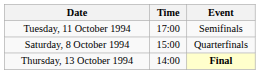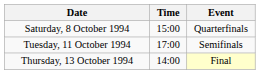 <table class = "wikitable" style="text-align:center;">
 <tr>
 <th width=220>Date</th>
 <th width=50>Time</th>
 <th width=100>Event</th>
 </tr>
 <tr>
+<td>Saturday, 8 October 1994</td>
+<td>15:00</td>
+<td>Quarterfinals</td>
+</tr>
+<tr>
 <td>Tuesday, 11 October 1994</td>
 <td>17:00</td>
 <td>Semifinals</td>
 </tr>
 <tr>
-<td>Saturday, 8 October 1994</td>
-<td>15:00</td>
-<td>Quarterfinals</td>
-</tr>
-<tr>
 <td>Thursday, 13 October 1994</td>
 <td>14:00</td>
-<td bgcolor=ffffcc><strong>Final</strong></td>
+<td bgcolor=ffffcc>Final</td>
 </tr>
 </table>
